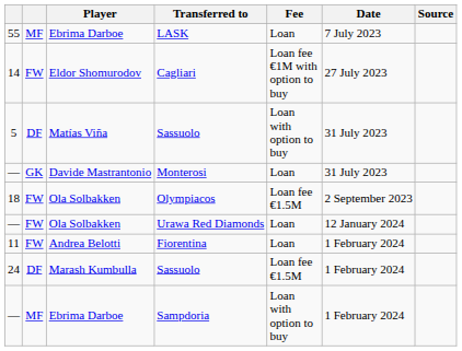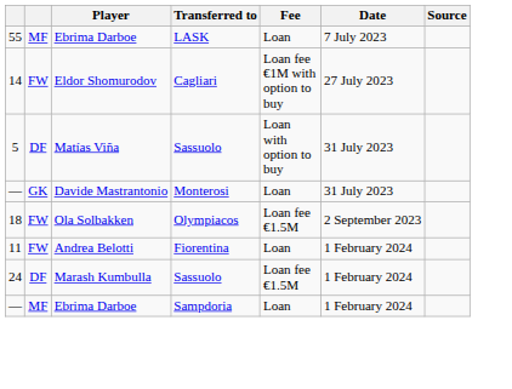 <table class="wikitable sortable">
 <tr>
 <th></th>
 <th></th>
 <th scope=col>Player</th>
 <th>Transferred to</th>
 <th !scope=col; style="width: 65px;">Fee</th>
 <th scope=col>Date</th>
 <th scope=col>Source</th>
 </tr>
 <tr>
 <td align=center>55</td>
 <td align=center><a href='#'>MF</a></td>
 <td> <a href='#'>Ebrima Darboe</a></td>
 <td> <a href='#'>LASK</a></td>
 <td>Loan</td>
 <td>7 July 2023</td>
 <td></td>
 </tr>
 <tr>
 <td align=center>14</td>
 <td align=center><a href='#'>FW</a></td>
 <td> <a href='#'>Eldor Shomurodov</a></td>
 <td> <a href='#'>Cagliari</a></td>
 <td>Loan fee €1M with option to buy</td>
 <td>27 July 2023</td>
 <td></td>
 </tr>
 <tr>
 <td align=center>5</td>
 <td align=center><a href='#'>DF</a></td>
 <td> <a href='#'>Matías Viña</a></td>
 <td> <a href='#'>Sassuolo</a></td>
 <td>Loan with option to buy</td>
 <td>31 July 2023</td>
 <td></td>
 </tr>
 <tr>
 <td align=center>—</td>
 <td align=center><a href='#'>GK</a></td>
 <td> <a href='#'>Davide Mastrantonio</a></td>
 <td> <a href='#'>Monterosi</a></td>
 <td>Loan</td>
 <td>31 July 2023</td>
 <td></td>
 </tr>
 <tr>
 <td align=center>18</td>
 <td align=center><a href='#'>FW</a></td>
 <td> <a href='#'>Ola Solbakken</a></td>
 <td> <a href='#'>Olympiacos</a></td>
 <td>Loan fee €1.5M</td>
 <td>2 September 2023</td>
 <td></td>
 </tr>
 <tr>
-<td align=center>—</td>
-<td align=center><a href='#'>FW</a></td>
-<td> <a href='#'>Ola Solbakken</a></td>
-<td> <a href='#'>Urawa Red Diamonds</a></td>
-<td>Loan</td>
-<td>12 January 2024</td>
-<td></td>
-</tr>
-<tr>
 <td align=center>11</td>
 <td align=center><a href='#'>FW</a></td>
 <td> <a href='#'>Andrea Belotti</a></td>
 <td> <a href='#'>Fiorentina</a></td>
 <td>Loan</td>
 <td>1 February 2024</td>
 <td></td>
 </tr>
 <tr>
 <td align=center>24</td>
 <td align=center><a href='#'>DF</a></td>
 <td> <a href='#'>Marash Kumbulla</a></td>
 <td> <a href='#'>Sassuolo</a></td>
 <td>Loan fee €1.5M</td>
 <td>1 February 2024</td>
 <td></td>
 </tr>
 <tr>
 <td align=center>—</td>
 <td align=center><a href='#'>MF</a></td>
 <td> <a href='#'>Ebrima Darboe</a></td>
 <td> <a href='#'>Sampdoria</a></td>
-<td>Loan with option to buy</td>
+<td>Loan</td>
 <td>1 February 2024</td>
 <td></td>
 </tr>
 </table>
